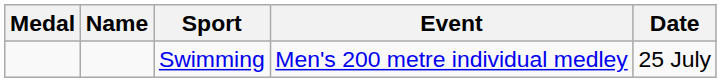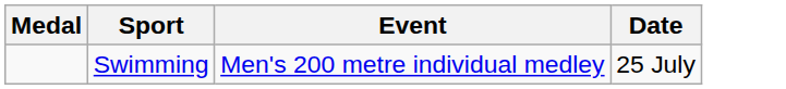 <table class="wikitable sortable" style="font-size:95%">
 <tr>
 <th>Medal</th>
-<th>Name</th>
 <th>Sport</th>
 <th>Event</th>
 <th>Date</th>
 </tr>
 <tr>
 <td></td>
-<td></td>
 <td><a href='#'>Swimming</a></td>
 <td><a href='#'>Men's 200 metre individual medley</a></td>
 <td>25 July</td>
 </tr>
 </table>
